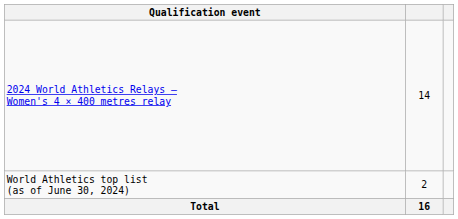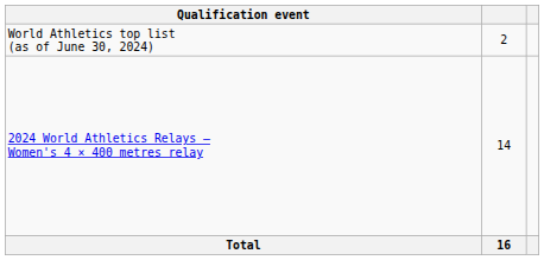 <table class=wikitable style="text-align:left" width=600>
 <tr>
 <th>Qualification event</th>
 <th></th>
 <th></th>
 </tr>
 <tr>
+<td>World Athletics top list<br>(as of June 30, 2024)</td>
+<td align=center>2</td>
+<td><br></td>
+</tr>
+<tr>
 <td><a href='#'>2024 World Athletics Relays –<br>Women's 4 × 400 metres relay</a></td>
 <td align=center>14</td>
 <td><br><br><br><br><br><br><br><br><br><br><br><br><br></td>
-</tr>
-<tr>
-<td>World Athletics top list<br>(as of June 30, 2024)</td>
-<td align=center>2</td>
-<td><br></td>
 </tr>
 <tr>
 <th>Total</th>
 <th>16</th>
 <th></th>
 </tr>
 </table>
